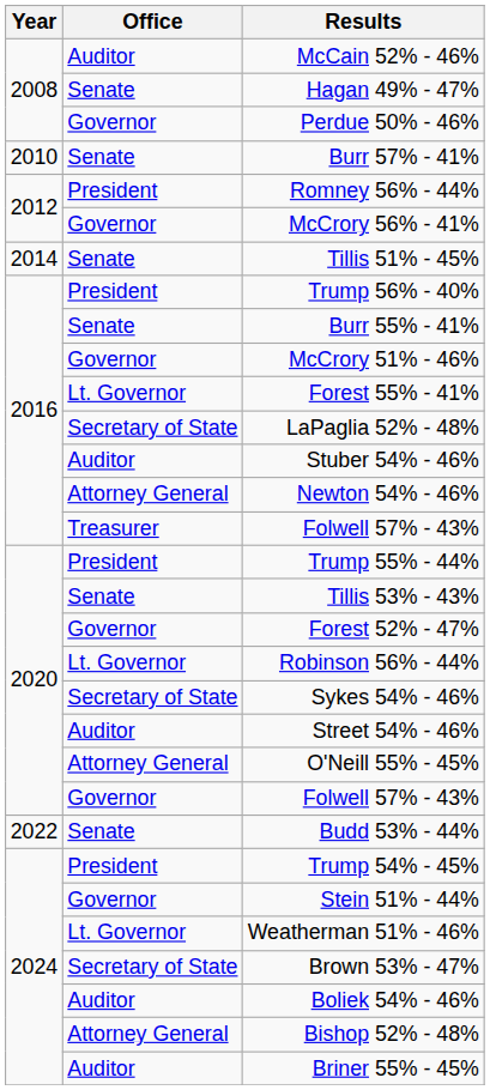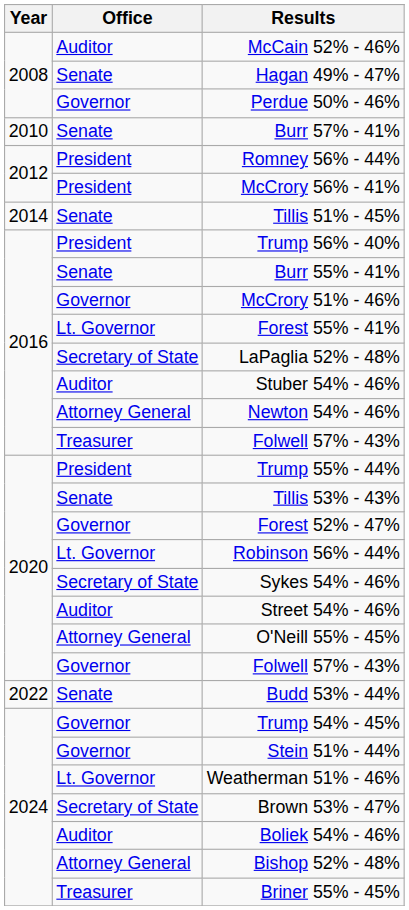 <table class=wikitable>
 <tr>
 <th>Year</th>
 <th>Office</th>
 <th>Results</th>
 </tr>
 <tr>
 <td rowspan=3>2008</td>
 <td><a href='#'>Auditor</a></td>
 <td align="right" ><a href='#'>McCain</a> 52% - 46%</td>
 </tr>
 <tr>
 <td><a href='#'>Senate</a></td>
 <td align="right" ><a href='#'>Hagan</a> 49% - 47%</td>
 </tr>
 <tr>
 <td><a href='#'>Governor</a></td>
 <td align="right" ><a href='#'>Perdue</a> 50% - 46%</td>
 </tr>
 <tr>
 <td>2010</td>
 <td><a href='#'>Senate</a></td>
 <td align="right" ><a href='#'>Burr</a> 57% - 41%</td>
 </tr>
 <tr>
 <td rowspan=2>2012</td>
 <td><a href='#'>President</a></td>
 <td align="right" ><a href='#'>Romney</a> 56% - 44%</td>
 </tr>
 <tr>
-<td><a href='#'>Governor</a></td>
+<td><a href='#'>President</a></td>
 <td align="right" ><a href='#'>McCrory</a> 56% - 41%</td>
 </tr>
 <tr>
 <td>2014</td>
 <td><a href='#'>Senate</a></td>
 <td align="right" ><a href='#'>Tillis</a> 51% - 45%</td>
 </tr>
 <tr>
 <td rowspan=8>2016</td>
 <td><a href='#'>President</a></td>
 <td align="right" ><a href='#'>Trump</a> 56% - 40%</td>
 </tr>
 <tr>
 <td><a href='#'>Senate</a></td>
 <td align="right" ><a href='#'>Burr</a> 55% - 41%</td>
 </tr>
 <tr>
 <td><a href='#'>Governor</a></td>
 <td align="right" ><a href='#'>McCrory</a> 51% - 46%</td>
 </tr>
 <tr>
 <td><a href='#'>Lt. Governor</a></td>
 <td align="right" ><a href='#'>Forest</a> 55% - 41%</td>
 </tr>
 <tr>
 <td><a href='#'>Secretary of State</a></td>
 <td align="right" >LaPaglia 52% - 48%</td>
 </tr>
 <tr>
 <td><a href='#'>Auditor</a></td>
 <td align="right" >Stuber 54% - 46%</td>
 </tr>
 <tr>
 <td><a href='#'>Attorney General</a></td>
 <td align="right" ><a href='#'>Newton</a> 54% - 46%</td>
 </tr>
 <tr>
 <td><a href='#'>Treasurer</a></td>
 <td align="right" ><a href='#'>Folwell</a> 57% - 43%</td>
 </tr>
 <tr>
 <td rowspan=8>2020</td>
 <td><a href='#'>President</a></td>
 <td align="right" ><a href='#'>Trump</a> 55% - 44%</td>
 </tr>
 <tr>
 <td><a href='#'>Senate</a></td>
 <td align="right" ><a href='#'>Tillis</a> 53% - 43%</td>
 </tr>
 <tr>
 <td><a href='#'>Governor</a></td>
 <td align="right" ><a href='#'>Forest</a> 52% - 47%</td>
 </tr>
 <tr>
 <td><a href='#'>Lt. Governor</a></td>
 <td align="right" ><a href='#'>Robinson</a> 56% - 44%</td>
 </tr>
 <tr>
 <td><a href='#'>Secretary of State</a></td>
 <td align="right" >Sykes 54% - 46%</td>
 </tr>
 <tr>
 <td><a href='#'>Auditor</a></td>
 <td align="right" >Street 54% - 46%</td>
 </tr>
 <tr>
 <td><a href='#'>Attorney General</a></td>
 <td align="right" >O'Neill 55% - 45%</td>
 </tr>
 <tr>
 <td><a href='#'>Governor</a></td>
 <td align="right" ><a href='#'>Folwell</a> 57% - 43%</td>
 </tr>
 <tr>
 <td>2022</td>
 <td><a href='#'>Senate</a></td>
 <td align="right" ><a href='#'>Budd</a> 53% - 44%</td>
 </tr>
 <tr>
 <td rowspan=7>2024</td>
-<td><a href='#'>President</a></td>
+<td><a href='#'>Governor</a></td>
 <td align="right" ><a href='#'>Trump</a> 54% - 45%</td>
 </tr>
 <tr>
 <td><a href='#'>Governor</a></td>
 <td align="right" ><a href='#'>Stein</a> 51% - 44%</td>
 </tr>
 <tr>
 <td><a href='#'>Lt. Governor</a></td>
 <td align="right" >Weatherman 51% - 46%</td>
 </tr>
 <tr>
 <td><a href='#'>Secretary of State</a></td>
 <td align="right" >Brown 53% - 47%</td>
 </tr>
 <tr>
 <td><a href='#'>Auditor</a></td>
 <td align="right" ><a href='#'>Boliek</a> 54% - 46%</td>
 </tr>
 <tr>
 <td><a href='#'>Attorney General</a></td>
 <td align="right" ><a href='#'>Bishop</a> 52% - 48%</td>
 </tr>
 <tr>
-<td><a href='#'>Auditor</a></td>
+<td><a href='#'>Treasurer</a></td>
 <td align="right" ><a href='#'>Briner</a> 55% - 45%</td>
 </tr>
 </table>
